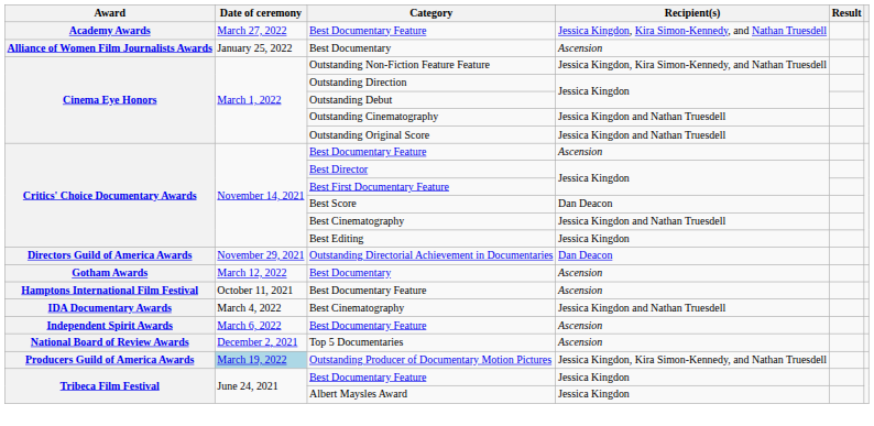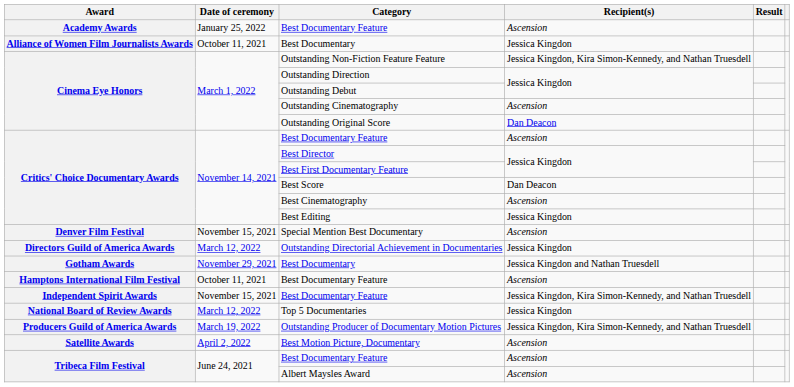 <table class="wikitable plainrowheaders sortable">
 <tr>
 <th scope="col">Award</th>
 <th scope="col">Date of ceremony</th>
 <th scope="col">Category</th>
 <th scope="col">Recipient(s)</th>
 <th scope="col">Result</th>
 <th scope="col" class="unsortable"></th>
 </tr>
 <tr>
 <th scope="row"><a href='#'>Academy Awards</a></th>
-<td><a href='#'>March 27, 2022</a></td>
+<td>January 25, 2022</td>
 <td><a href='#'>Best Documentary Feature</a></td>
-<td><a href='#'>Jessica Kingdon</a>, <a href='#'>Kira Simon-Kennedy</a>, and <a href='#'>Nathan Truesdell</a></td>
+<td><em>Ascension</em></td>
 <td></td>
 <td style="text-align:center;"></td>
 </tr>
 <tr>
 <th scope="row"><a href='#'>Alliance of Women Film Journalists Awards</a></th>
-<td>January 25, 2022</td>
+<td>October 11, 2021</td>
 <td>Best Documentary</td>
-<td><em>Ascension</em></td>
+<td>Jessica Kingdon</td>
 <td></td>
 <td style="text-align:center;"></td>
 </tr>
 <tr>
 <th scope="row" rowspan="5"><a href='#'>Cinema Eye Honors</a></th>
 <td rowspan="5"><a href='#'>March 1, 2022</a></td>
 <td>Outstanding Non-Fiction Feature Feature</td>
 <td>Jessica Kingdon, Kira Simon-Kennedy, and Nathan Truesdell</td>
 <td></td>
 <td align="center" rowspan="5"></td>
 </tr>
 <tr>
 <td>Outstanding Direction</td>
 <td rowspan="2">Jessica Kingdon</td>
 <td></td>
 </tr>
 <tr>
 <td>Outstanding Debut</td>
 <td></td>
 </tr>
 <tr>
 <td>Outstanding Cinematography</td>
-<td>Jessica Kingdon and Nathan Truesdell</td>
+<td><em>Ascension</em></td>
 <td></td>
 </tr>
 <tr>
 <td>Outstanding Original Score</td>
-<td>Jessica Kingdon and Nathan Truesdell</td>
+<td><a href='#'>Dan Deacon</a></td>
 <td></td>
 </tr>
 <tr>
 <th scope="row" rowspan="6"><a href='#'>Critics' Choice Documentary Awards</a></th>
 <td rowspan="6"><a href='#'>November 14, 2021</a></td>
 <td><a href='#'>Best Documentary Feature</a></td>
 <td><em>Ascension</em></td>
 <td></td>
 <td rowspan="6" align="center"></td>
 </tr>
 <tr>
 <td><a href='#'>Best Director</a></td>
 <td rowspan="2">Jessica Kingdon</td>
 <td></td>
 </tr>
 <tr>
 <td><a href='#'>Best First Documentary Feature</a></td>
 <td></td>
 </tr>
 <tr>
 <td>Best Score</td>
 <td>Dan Deacon</td>
 <td></td>
 </tr>
 <tr>
 <td>Best Cinematography</td>
-<td>Jessica Kingdon and Nathan Truesdell</td>
+<td><em>Ascension</em></td>
 <td></td>
 </tr>
 <tr>
 <td>Best Editing</td>
 <td>Jessica Kingdon</td>
 <td></td>
 </tr>
 <tr>
+<th scope="row"><a href='#'>Denver Film Festival</a></th>
+<td>November 15, 2021</td>
+<td>Special Mention Best Documentary</td>
+<td><em>Ascension</em></td>
+<td></td>
+<td style="text-align:center;"></td>
+</tr>
+<tr>
 <th scope="row"><a href='#'>Directors Guild of America Awards</a></th>
-<td><a href='#'>November 29, 2021</a></td>
+<td><a href='#'>March 12, 2022</a></td>
 <td><a href='#'>Outstanding Directorial Achievement in Documentaries</a></td>
-<td><a href='#'>Dan Deacon</a></td>
+<td>Jessica Kingdon</td>
 <td></td>
 <td align="center"></td>
 </tr>
 <tr>
 <th scope="row"><a href='#'>Gotham Awards</a></th>
-<td><a href='#'>March 12, 2022</a></td>
+<td><a href='#'>November 29, 2021</a></td>
 <td><a href='#'>Best Documentary</a></td>
-<td><em>Ascension</em></td>
+<td>Jessica Kingdon and Nathan Truesdell</td>
 <td></td>
 <td align="center"></td>
 </tr>
 <tr>
 <th scope="row"><a href='#'>Hamptons International Film Festival</a></th>
 <td>October 11, 2021</td>
 <td>Best Documentary Feature</td>
 <td><em>Ascension</em></td>
 <td></td>
 <td style="text-align:center;"></td>
 </tr>
 <tr>
-<th scope="row"><a href='#'>IDA Documentary Awards</a></th>
-<td>March 4, 2022</td>
-<td>Best Cinematography</td>
-<td>Jessica Kingdon and Nathan Truesdell</td>
-<td></td>
-<td style="text-align:center;"></td>
-</tr>
-<tr>
 <th scope="row"><a href='#'>Independent Spirit Awards</a></th>
-<td><a href='#'>March 6, 2022</a></td>
+<td>November 15, 2021</td>
 <td><a href='#'>Best Documentary Feature</a></td>
-<td><em>Ascension</em></td>
+<td>Jessica Kingdon, Kira Simon-Kennedy, and Nathan Truesdell</td>
 <td></td>
 <td align="center"></td>
 </tr>
 <tr>
 <th scope="row"><a href='#'>National Board of Review Awards</a></th>
-<td><a href='#'>December 2, 2021</a></td>
+<td><a href='#'>March 12, 2022</a></td>
 <td>Top 5 Documentaries</td>
-<td><em>Ascension</em></td>
+<td>Jessica Kingdon</td>
 <td></td>
 <td style="text-align:center;"></td>
 </tr>
 <tr>
 <th scope="row"><a href='#'>Producers Guild of America Awards</a></th>
-<td style="background: lightblue;"><a href='#'>March 19, 2022</a></td>
+<td><a href='#'>March 19, 2022</a></td>
 <td><a href='#'>Outstanding Producer of Documentary Motion Pictures</a></td>
 <td>Jessica Kingdon, Kira Simon-Kennedy, and Nathan Truesdell</td>
 <td></td>
 <td align="center"></td>
 </tr>
 <tr>
+<th scope="row"><a href='#'>Satellite Awards</a></th>
+<td><a href='#'>April 2, 2022</a></td>
+<td><a href='#'>Best Motion Picture, Documentary</a></td>
+<td><em>Ascension</em></td>
+<td></td>
+<td style="text-align:center;"></td>
+</tr>
+<tr>
 <th scope="row" rowspan="2"><a href='#'>Tribeca Film Festival</a></th>
 <td rowspan="2">June 24, 2021</td>
 <td><a href='#'>Best Documentary Feature</a></td>
-<td>Jessica Kingdon</td>
+<td><em>Ascension</em></td>
 <td></td>
 <td rowspan="2" align="center"></td>
 </tr>
 <tr>
 <td>Albert Maysles Award</td>
-<td>Jessica Kingdon</td>
+<td><em>Ascension</em></td>
 <td></td>
 </tr>
 </table>
